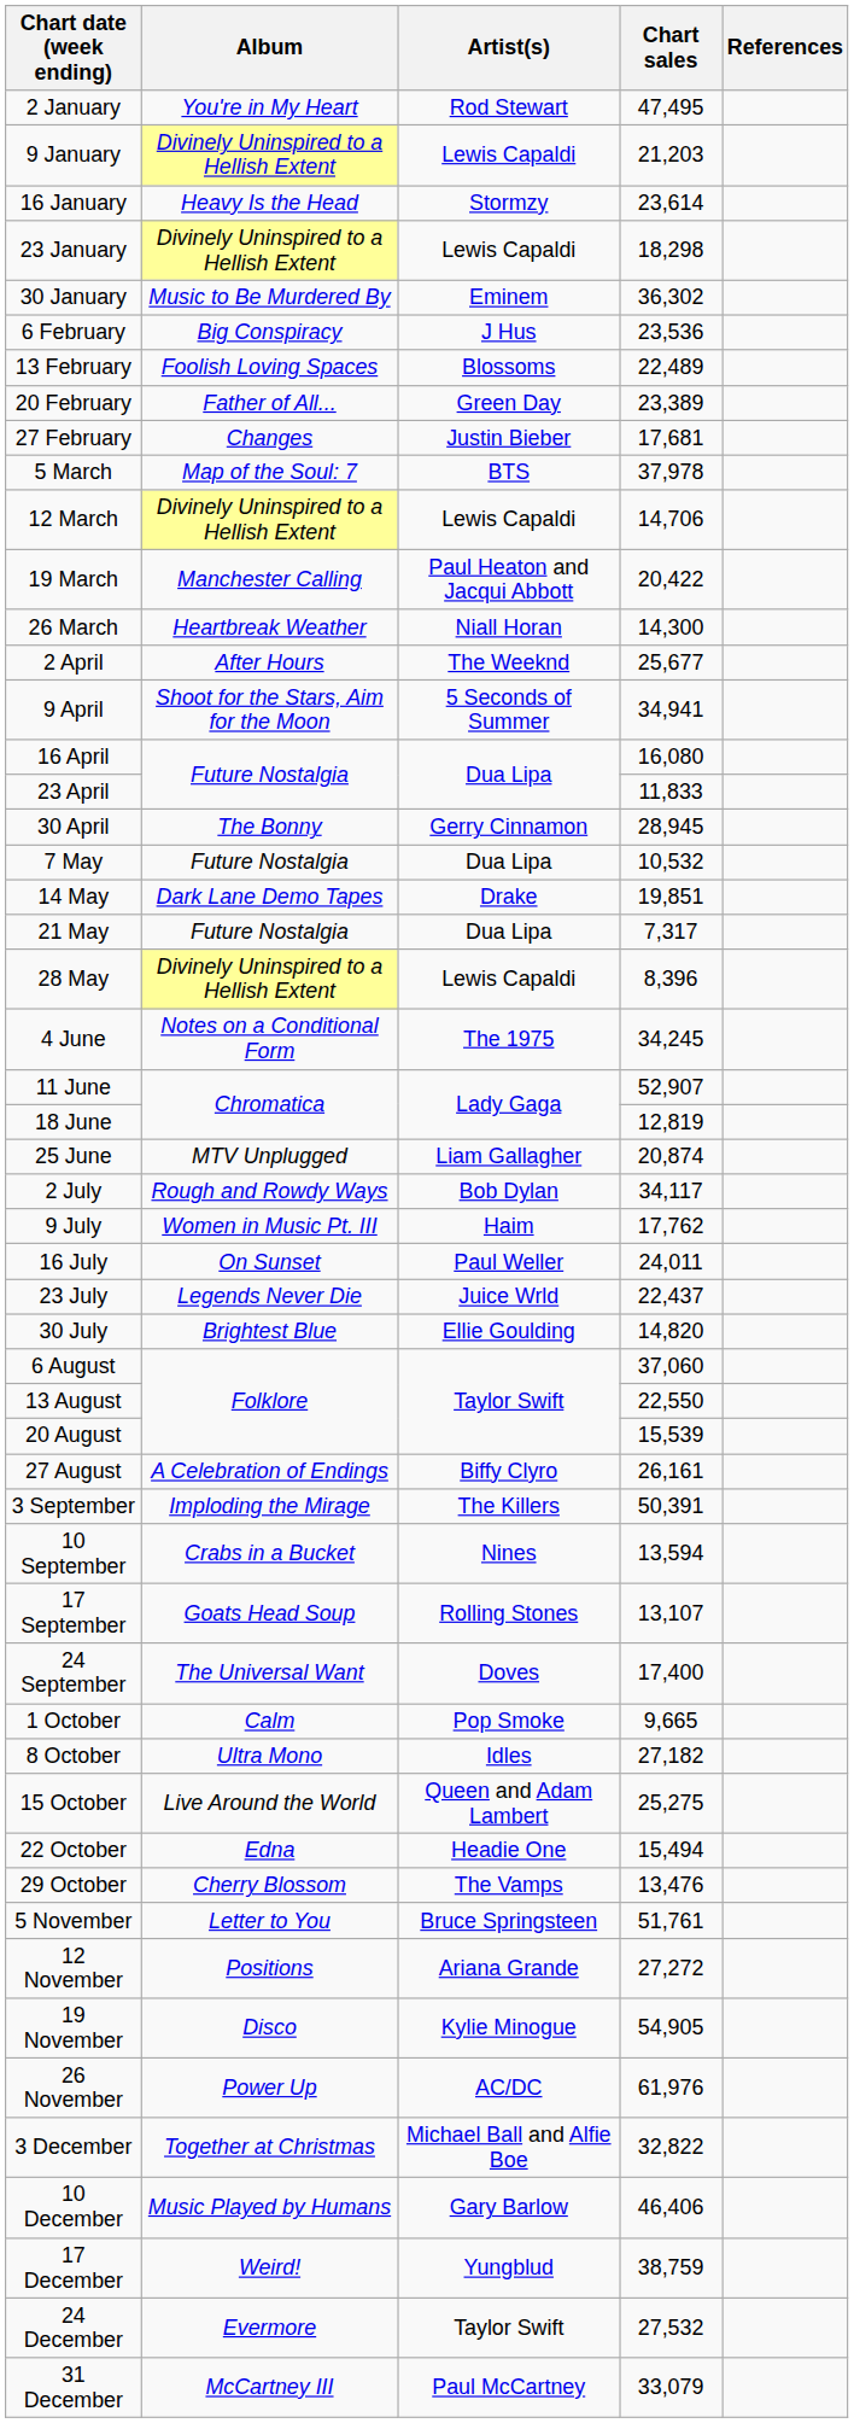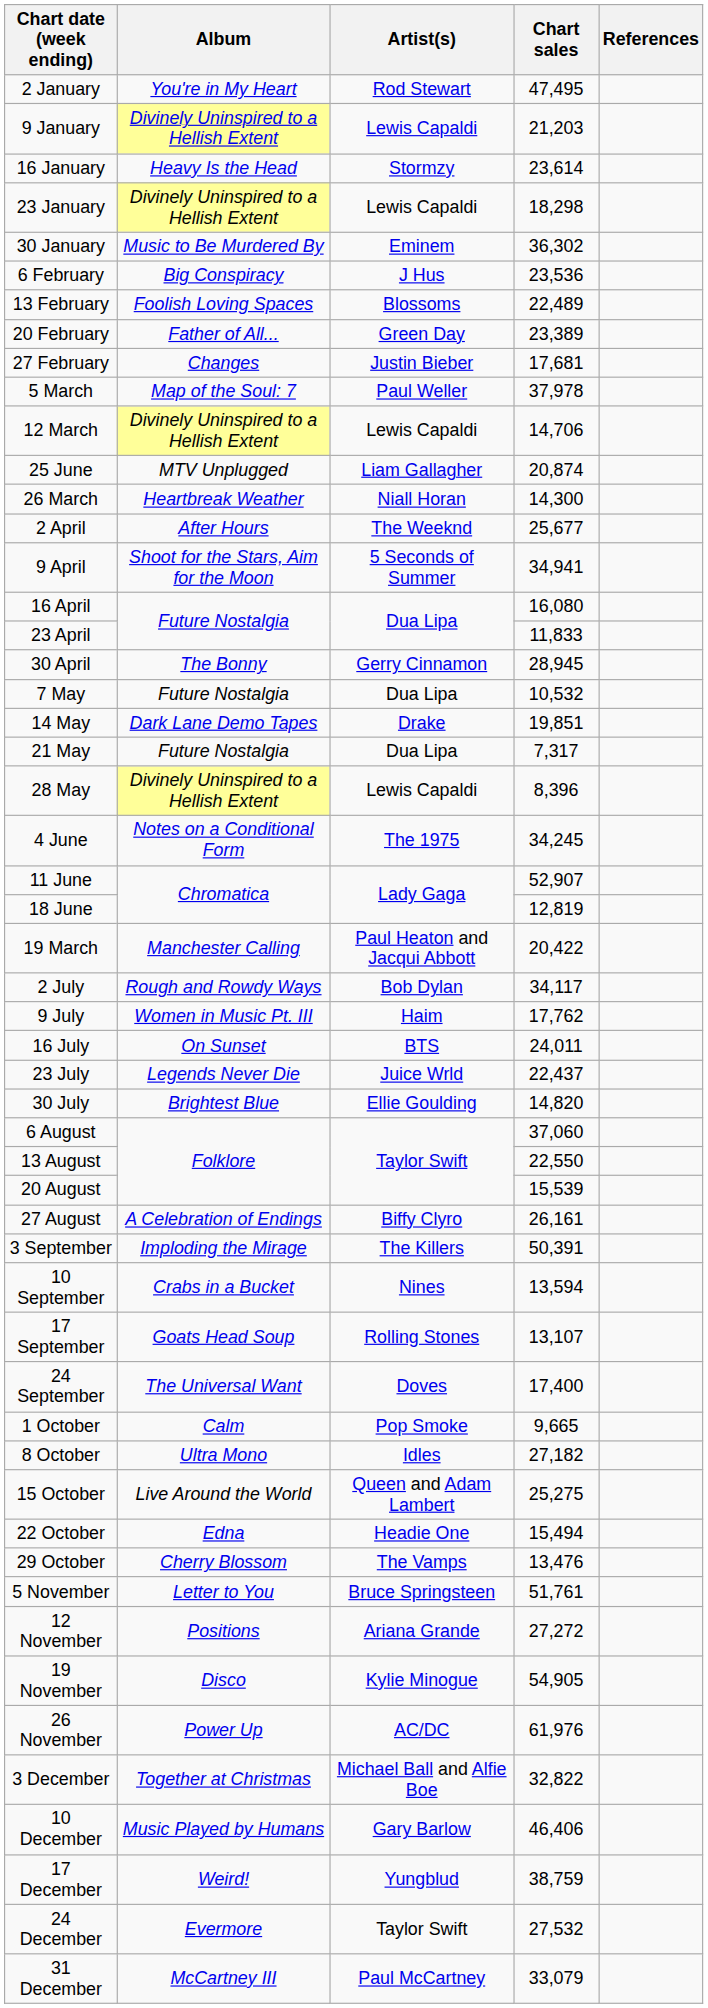 <table class="wikitable" style="font-size:97%; text-align:center;">
 <tr>
 <th>Chart date<br>(week ending)</th>
 <th>Album</th>
 <th>Artist(s)</th>
 <th>Chart sales</th>
 <th>References</th>
 </tr>
 <tr>
 <td>2 January</td>
 <td><em><a href='#'>You're in My Heart</a></em></td>
 <td><a href='#'>Rod Stewart</a></td>
 <td>47,495</td>
 <td></td>
 </tr>
 <tr>
 <td>9 January</td>
 <td bgcolor=#FFFF99><em><a href='#'>Divinely Uninspired to a Hellish Extent</a></em></td>
 <td><a href='#'>Lewis Capaldi</a></td>
 <td>21,203</td>
 <td></td>
 </tr>
 <tr>
 <td>16 January</td>
 <td><em><a href='#'>Heavy Is the Head</a></em></td>
 <td><a href='#'>Stormzy</a></td>
 <td>23,614</td>
 <td></td>
 </tr>
 <tr>
 <td>23 January</td>
 <td bgcolor=#FFFF99><em>Divinely Uninspired to a Hellish Extent</em></td>
 <td>Lewis Capaldi</td>
 <td>18,298</td>
 <td></td>
 </tr>
 <tr>
 <td>30 January</td>
 <td><em><a href='#'>Music to Be Murdered By</a></em></td>
 <td><a href='#'>Eminem</a></td>
 <td>36,302</td>
 <td></td>
 </tr>
 <tr>
 <td>6 February</td>
 <td><em><a href='#'>Big Conspiracy</a></em></td>
 <td><a href='#'>J Hus</a></td>
 <td>23,536</td>
 <td></td>
 </tr>
 <tr>
 <td>13 February</td>
 <td><em><a href='#'>Foolish Loving Spaces</a></em></td>
 <td><a href='#'>Blossoms</a></td>
 <td>22,489</td>
 <td></td>
 </tr>
 <tr>
 <td>20 February</td>
 <td><em><a href='#'>Father of All...</a></em></td>
 <td><a href='#'>Green Day</a></td>
 <td>23,389</td>
 <td></td>
 </tr>
 <tr>
 <td>27 February</td>
 <td><em><a href='#'>Changes</a></em></td>
 <td><a href='#'>Justin Bieber</a></td>
 <td>17,681</td>
 <td></td>
 </tr>
 <tr>
 <td>5 March</td>
 <td><em><a href='#'>Map of the Soul: 7</a></em></td>
-<td><a href='#'>BTS</a></td>
+<td><a href='#'>Paul Weller</a></td>
 <td>37,978</td>
 <td></td>
 </tr>
 <tr>
 <td>12 March</td>
 <td bgcolor=#FFFF99><em>Divinely Uninspired to a Hellish Extent</em></td>
 <td>Lewis Capaldi</td>
 <td>14,706</td>
 <td></td>
 </tr>
 <tr>
-<td>19 March</td>
-<td><em><a href='#'>Manchester Calling</a></em></td>
-<td><a href='#'>Paul Heaton</a> and <a href='#'>Jacqui Abbott</a></td>
-<td>20,422</td>
+<td>25 June</td>
+<td><em>MTV Unplugged</em></td>
+<td><a href='#'>Liam Gallagher</a></td>
+<td>20,874</td>
 <td></td>
 </tr>
 <tr>
 <td>26 March</td>
 <td><em><a href='#'>Heartbreak Weather</a></em></td>
 <td><a href='#'>Niall Horan</a></td>
 <td>14,300</td>
 <td></td>
 </tr>
 <tr>
 <td>2 April</td>
 <td><em><a href='#'>After Hours</a></em></td>
 <td><a href='#'>The Weeknd</a></td>
 <td>25,677</td>
 <td></td>
 </tr>
 <tr>
 <td>9 April</td>
 <td><em><a href='#'>Shoot for the Stars, Aim for the Moon</a></em></td>
 <td><a href='#'>5 Seconds of Summer</a></td>
 <td>34,941</td>
 <td></td>
 </tr>
 <tr>
 <td>16 April</td>
 <td rowspan="2"><em><a href='#'>Future Nostalgia</a></em></td>
 <td rowspan="2"><a href='#'>Dua Lipa</a></td>
 <td>16,080</td>
 <td></td>
 </tr>
 <tr>
 <td>23 April</td>
 <td>11,833</td>
 <td></td>
 </tr>
 <tr>
 <td>30 April</td>
 <td><em><a href='#'>The Bonny</a></em></td>
 <td><a href='#'>Gerry Cinnamon</a></td>
 <td>28,945</td>
 <td></td>
 </tr>
 <tr>
 <td>7 May</td>
 <td><em>Future Nostalgia</em></td>
 <td>Dua Lipa</td>
 <td>10,532</td>
 <td></td>
 </tr>
 <tr>
 <td>14 May</td>
 <td><em><a href='#'>Dark Lane Demo Tapes</a></em></td>
 <td><a href='#'>Drake</a></td>
 <td>19,851</td>
 <td></td>
 </tr>
 <tr>
 <td>21 May</td>
 <td><em>Future Nostalgia</em></td>
 <td>Dua Lipa</td>
 <td>7,317</td>
 <td></td>
 </tr>
 <tr>
 <td>28 May</td>
 <td bgcolor=#FFFF99><em>Divinely Uninspired to a Hellish Extent</em></td>
 <td>Lewis Capaldi</td>
 <td>8,396</td>
 <td></td>
 </tr>
 <tr>
 <td>4 June</td>
 <td><em><a href='#'>Notes on a Conditional Form</a></em></td>
 <td><a href='#'>The 1975</a></td>
 <td>34,245</td>
 <td></td>
 </tr>
 <tr>
 <td>11 June</td>
 <td rowspan="2"><em><a href='#'>Chromatica</a></em></td>
 <td rowspan="2"><a href='#'>Lady Gaga</a></td>
 <td>52,907</td>
 <td></td>
 </tr>
 <tr>
 <td>18 June</td>
 <td>12,819</td>
 <td></td>
 </tr>
 <tr>
-<td>25 June</td>
-<td><em>MTV Unplugged</em></td>
-<td><a href='#'>Liam Gallagher</a></td>
-<td>20,874</td>
+<td>19 March</td>
+<td><em><a href='#'>Manchester Calling</a></em></td>
+<td><a href='#'>Paul Heaton</a> and <a href='#'>Jacqui Abbott</a></td>
+<td>20,422</td>
 <td></td>
 </tr>
 <tr>
 <td>2 July</td>
 <td><em><a href='#'>Rough and Rowdy Ways</a></em></td>
 <td><a href='#'>Bob Dylan</a></td>
 <td>34,117</td>
 <td></td>
 </tr>
 <tr>
 <td>9 July</td>
 <td><em><a href='#'>Women in Music Pt. III</a></em></td>
 <td><a href='#'>Haim</a></td>
 <td>17,762</td>
 <td></td>
 </tr>
 <tr>
 <td>16 July</td>
 <td><em><a href='#'>On Sunset</a></em></td>
-<td><a href='#'>Paul Weller</a></td>
+<td><a href='#'>BTS</a></td>
 <td>24,011</td>
 <td></td>
 </tr>
 <tr>
 <td>23 July</td>
 <td><em><a href='#'>Legends Never Die</a></em></td>
 <td><a href='#'>Juice Wrld</a></td>
 <td>22,437</td>
 <td></td>
 </tr>
 <tr>
 <td>30 July</td>
 <td><em><a href='#'>Brightest Blue</a></em></td>
 <td><a href='#'>Ellie Goulding</a></td>
 <td>14,820</td>
 <td></td>
 </tr>
 <tr>
 <td>6 August</td>
 <td rowspan="3"><em><a href='#'>Folklore</a></em></td>
 <td rowspan="3"><a href='#'>Taylor Swift</a></td>
 <td>37,060</td>
 <td></td>
 </tr>
 <tr>
 <td>13 August</td>
 <td>22,550</td>
 <td></td>
 </tr>
 <tr>
 <td>20 August</td>
 <td>15,539</td>
 <td></td>
 </tr>
 <tr>
 <td>27 August</td>
 <td><em><a href='#'>A Celebration of Endings</a></em></td>
 <td><a href='#'>Biffy Clyro</a></td>
 <td>26,161</td>
 <td></td>
 </tr>
 <tr>
 <td>3 September</td>
 <td><em><a href='#'>Imploding the Mirage</a></em></td>
 <td><a href='#'>The Killers</a></td>
 <td>50,391</td>
 <td></td>
 </tr>
 <tr>
 <td>10 September</td>
 <td><em><a href='#'>Crabs in a Bucket</a></em></td>
 <td><a href='#'>Nines</a></td>
 <td>13,594</td>
 <td></td>
 </tr>
 <tr>
 <td>17 September</td>
 <td><em><a href='#'>Goats Head Soup</a></em></td>
 <td><a href='#'>Rolling Stones</a></td>
 <td>13,107</td>
 <td></td>
 </tr>
 <tr>
 <td>24 September</td>
 <td><em><a href='#'>The Universal Want</a></em></td>
 <td><a href='#'>Doves</a></td>
 <td>17,400</td>
 <td></td>
 </tr>
 <tr>
 <td>1 October</td>
 <td><em><a href='#'>Calm</a></em></td>
 <td><a href='#'>Pop Smoke</a></td>
 <td>9,665</td>
 <td></td>
 </tr>
 <tr>
 <td>8 October</td>
 <td><em><a href='#'>Ultra Mono</a></em></td>
 <td><a href='#'>Idles</a></td>
 <td>27,182</td>
 <td></td>
 </tr>
 <tr>
 <td>15 October</td>
 <td><em>Live Around the World</em></td>
 <td><a href='#'>Queen</a> and <a href='#'>Adam Lambert</a></td>
 <td>25,275</td>
 <td></td>
 </tr>
 <tr>
 <td>22 October</td>
 <td><em><a href='#'>Edna</a></em></td>
 <td><a href='#'>Headie One</a></td>
 <td>15,494</td>
 <td></td>
 </tr>
 <tr>
 <td>29 October</td>
 <td><em><a href='#'>Cherry Blossom</a></em></td>
 <td><a href='#'>The Vamps</a></td>
 <td>13,476</td>
 <td></td>
 </tr>
 <tr>
 <td>5 November</td>
 <td><em><a href='#'>Letter to You</a></em></td>
 <td><a href='#'>Bruce Springsteen</a></td>
 <td>51,761</td>
 <td></td>
 </tr>
 <tr>
 <td>12 November</td>
 <td><em><a href='#'>Positions</a></em></td>
 <td><a href='#'>Ariana Grande</a></td>
 <td>27,272</td>
 <td></td>
 </tr>
 <tr>
 <td>19 November</td>
 <td><em><a href='#'>Disco</a></em></td>
 <td><a href='#'>Kylie Minogue</a></td>
 <td>54,905</td>
 <td></td>
 </tr>
 <tr>
 <td>26 November</td>
 <td><em><a href='#'>Power Up</a></em></td>
 <td><a href='#'>AC/DC</a></td>
 <td>61,976</td>
 <td></td>
 </tr>
 <tr>
 <td>3 December</td>
 <td><em><a href='#'>Together at Christmas</a></em></td>
 <td><a href='#'>Michael Ball</a> and <a href='#'>Alfie Boe</a></td>
 <td>32,822</td>
 <td></td>
 </tr>
 <tr>
 <td>10 December</td>
 <td><em><a href='#'>Music Played by Humans</a></em></td>
 <td><a href='#'>Gary Barlow</a></td>
 <td>46,406</td>
 <td></td>
 </tr>
 <tr>
 <td>17 December</td>
 <td><em><a href='#'>Weird!</a></em></td>
 <td><a href='#'>Yungblud</a></td>
 <td>38,759</td>
 <td></td>
 </tr>
 <tr>
 <td>24 December</td>
 <td><em><a href='#'>Evermore</a></em></td>
 <td>Taylor Swift</td>
 <td>27,532</td>
 <td></td>
 </tr>
 <tr>
 <td>31 December</td>
 <td><em><a href='#'>McCartney III</a></em></td>
 <td><a href='#'>Paul McCartney</a></td>
 <td>33,079</td>
 <td></td>
 </tr>
 </table>
